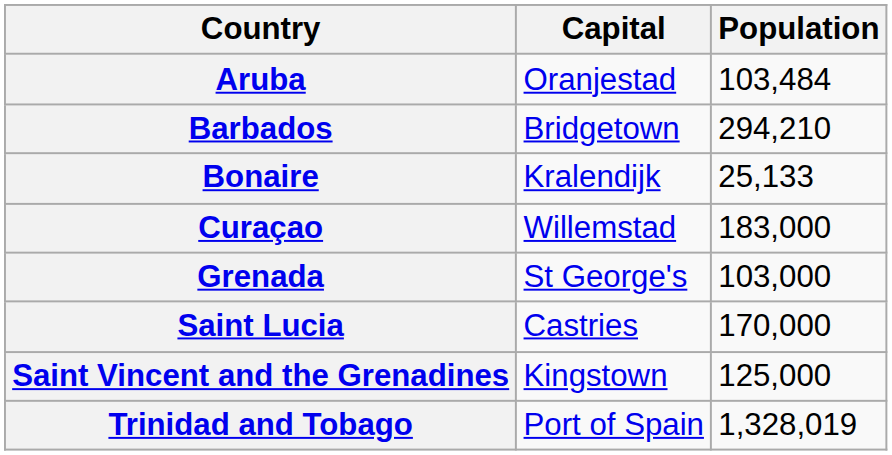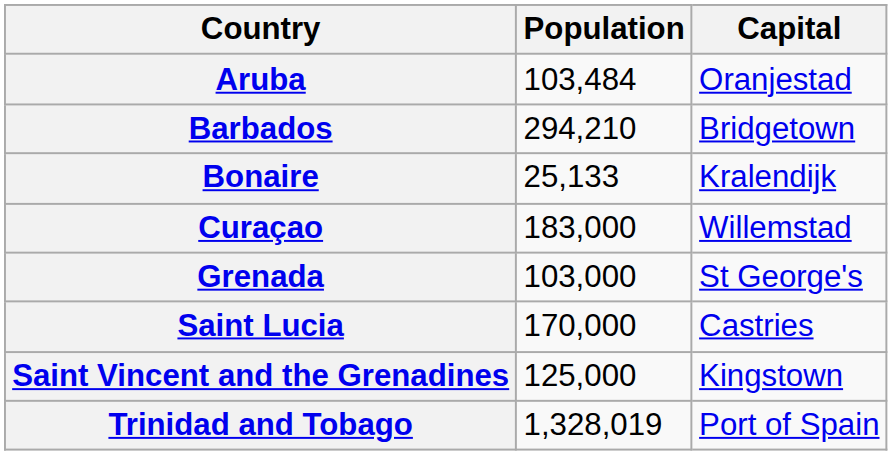 <table class="wikitable plainrowheaders">
 <tr>
 <th scope="col">Country</th>
+<th scope="col">Population</th>
 <th scope="col">Capital</th>
-<th scope="col">Population</th>
 </tr>
 <tr>
 <th scope="row"><a href='#'>Aruba</a></th>
+<td>103,484</td>
 <td><a href='#'>Oranjestad</a></td>
-<td>103,484</td>
 </tr>
 <tr>
 <th scope="row"><a href='#'>Barbados</a></th>
+<td>294,210</td>
 <td><a href='#'>Bridgetown</a></td>
-<td>294,210</td>
 </tr>
 <tr>
 <th scope="row"><a href='#'>Bonaire</a></th>
+<td>25,133</td>
 <td><a href='#'>Kralendijk</a></td>
-<td>25,133</td>
 </tr>
 <tr>
 <th scope="row"><a href='#'>Curaçao</a></th>
+<td>183,000</td>
 <td><a href='#'>Willemstad</a></td>
-<td>183,000</td>
 </tr>
 <tr>
 <th scope="row"><a href='#'>Grenada</a></th>
+<td>103,000</td>
 <td><a href='#'>St George's</a></td>
-<td>103,000</td>
 </tr>
 <tr>
 <th scope="row"><a href='#'>Saint Lucia</a></th>
+<td>170,000</td>
 <td><a href='#'>Castries</a></td>
-<td>170,000</td>
 </tr>
 <tr>
 <th scope="row"><a href='#'>Saint Vincent and the Grenadines</a></th>
+<td>125,000</td>
 <td><a href='#'>Kingstown</a></td>
-<td>125,000</td>
 </tr>
 <tr>
 <th scope="row"><a href='#'>Trinidad and Tobago</a></th>
+<td>1,328,019</td>
 <td><a href='#'>Port of Spain</a></td>
-<td>1,328,019</td>
 </tr>
 </table>
